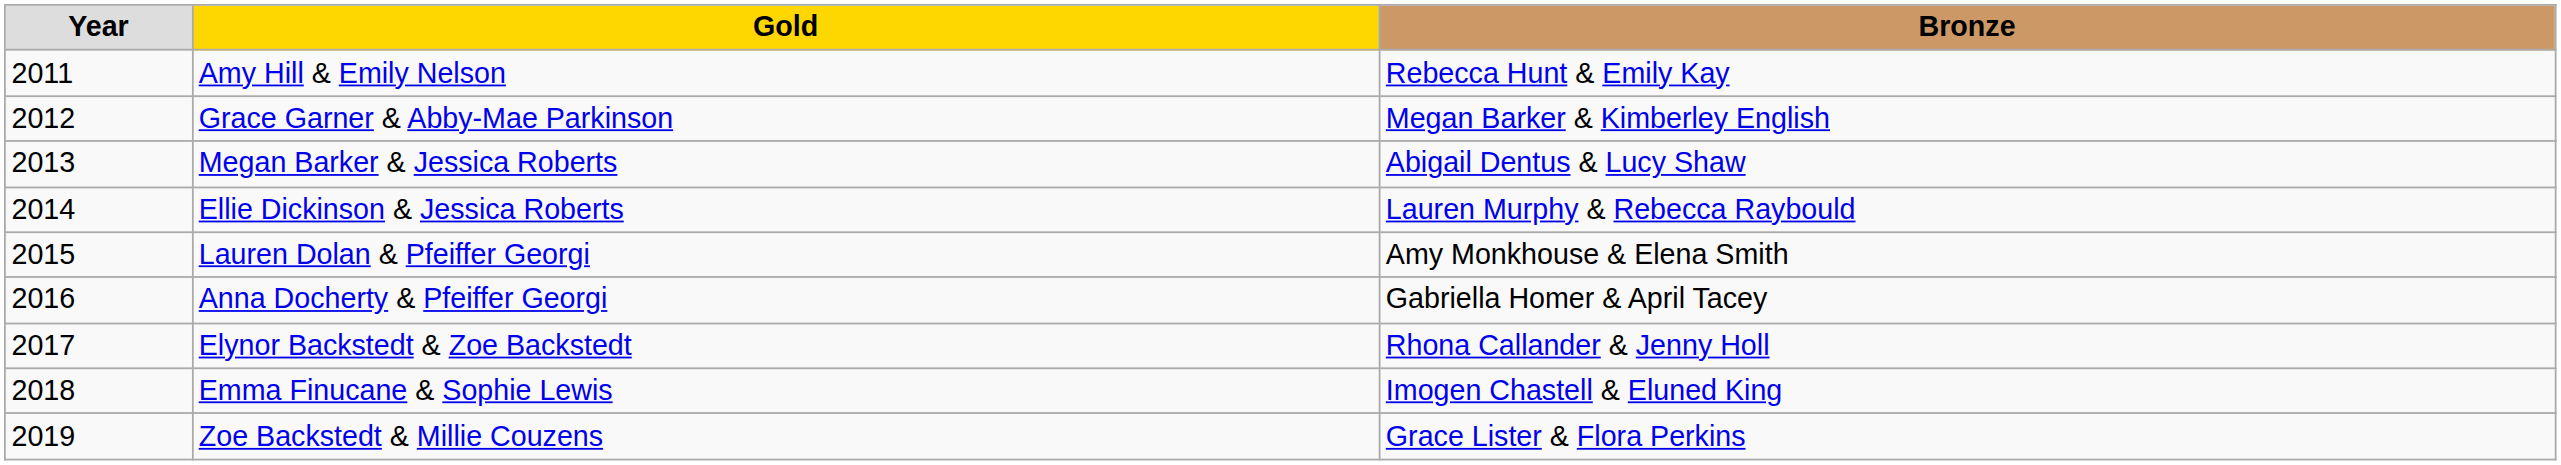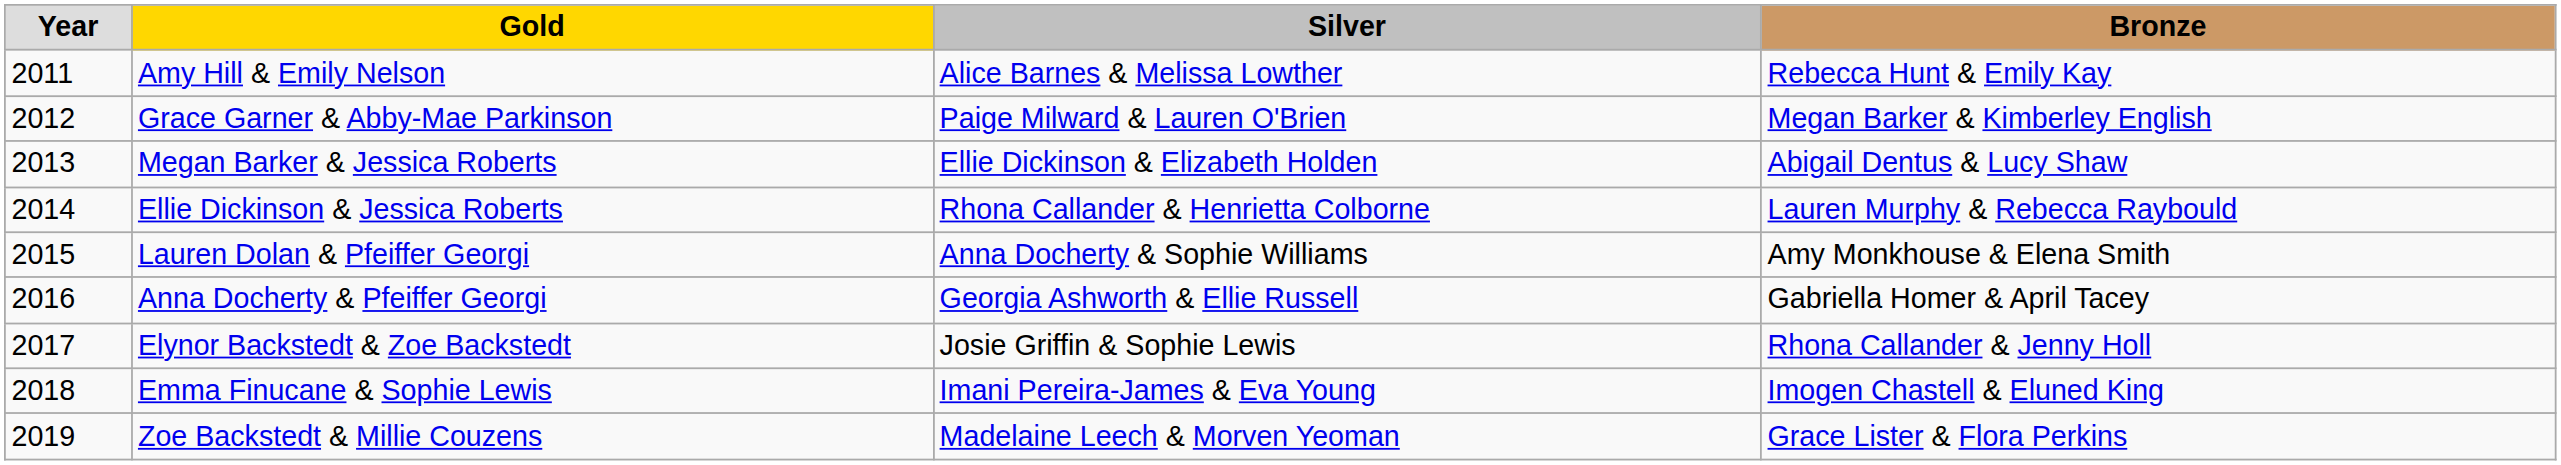 <table class="wikitable" style="width: 90%; text-align:left;">
 <tr>
 <td style="background:#DDDDDD; font-weight:bold; text-align:center;">Year</td>
 <td style="background:gold; font-weight:bold; text-align:center;">Gold</td>
+<td style="background:silver; font-weight:bold; text-align:center;">Silver</td>
 <td style="background:#cc9966; font-weight:bold; text-align:center;">Bronze</td>
 </tr>
 <tr>
 <td>2011</td>
 <td><a href='#'>Amy Hill</a> & <a href='#'>Emily Nelson</a></td>
+<td><a href='#'>Alice Barnes</a> & <a href='#'>Melissa Lowther</a></td>
 <td><a href='#'>Rebecca Hunt</a> & <a href='#'>Emily Kay</a></td>
 </tr>
 <tr>
 <td>2012</td>
 <td><a href='#'>Grace Garner</a> & <a href='#'>Abby-Mae Parkinson</a></td>
+<td><a href='#'>Paige Milward</a> & <a href='#'>Lauren O'Brien</a></td>
 <td><a href='#'>Megan Barker</a> & <a href='#'>Kimberley English</a></td>
 </tr>
 <tr>
 <td>2013</td>
 <td><a href='#'>Megan Barker</a> & <a href='#'>Jessica Roberts</a></td>
+<td><a href='#'>Ellie Dickinson</a> & <a href='#'>Elizabeth Holden</a></td>
 <td><a href='#'>Abigail Dentus</a> & <a href='#'>Lucy Shaw</a></td>
 </tr>
 <tr>
 <td>2014</td>
 <td><a href='#'>Ellie Dickinson</a> & <a href='#'>Jessica Roberts</a></td>
+<td><a href='#'>Rhona Callander</a> & <a href='#'>Henrietta Colborne</a></td>
 <td><a href='#'>Lauren Murphy</a> & <a href='#'>Rebecca Raybould</a></td>
 </tr>
 <tr>
 <td>2015</td>
 <td><a href='#'>Lauren Dolan</a> & <a href='#'>Pfeiffer Georgi</a></td>
+<td><a href='#'>Anna Docherty</a> & Sophie Williams</td>
 <td>Amy Monkhouse & Elena Smith</td>
 </tr>
 <tr>
 <td>2016</td>
 <td><a href='#'>Anna Docherty</a> & <a href='#'>Pfeiffer Georgi</a></td>
+<td><a href='#'>Georgia Ashworth</a> & <a href='#'>Ellie Russell</a></td>
 <td>Gabriella Homer & April Tacey</td>
 </tr>
 <tr>
 <td>2017</td>
 <td><a href='#'>Elynor Backstedt</a> & <a href='#'>Zoe Backstedt</a></td>
+<td>Josie Griffin & Sophie Lewis</td>
 <td><a href='#'>Rhona Callander</a> & <a href='#'>Jenny Holl</a></td>
 </tr>
 <tr>
 <td>2018</td>
 <td><a href='#'>Emma Finucane</a> & <a href='#'>Sophie Lewis</a></td>
+<td><a href='#'>Imani Pereira-James</a> & <a href='#'>Eva Young</a></td>
 <td><a href='#'>Imogen Chastell</a> & <a href='#'>Eluned King</a></td>
 </tr>
 <tr>
 <td>2019</td>
 <td><a href='#'>Zoe Backstedt</a> & <a href='#'>Millie Couzens</a></td>
+<td><a href='#'>Madelaine Leech</a> & <a href='#'>Morven Yeoman</a></td>
 <td><a href='#'>Grace Lister</a> & <a href='#'>Flora Perkins</a></td>
 </tr>
 </table>
